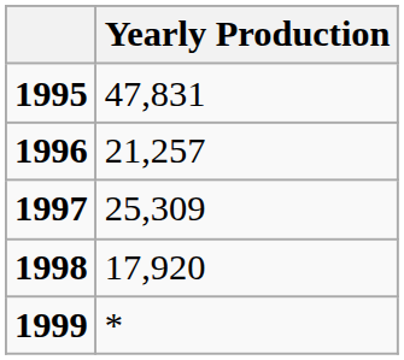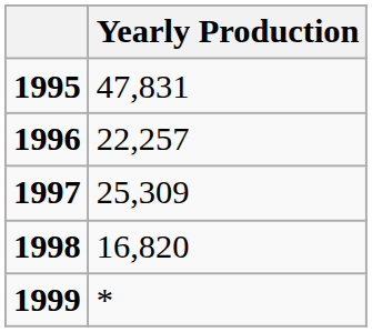 <table class="wikitable">
 <tr>
 <th></th>
 <th>Yearly Production</th>
 </tr>
 <tr>
 <td><strong>1995</strong></td>
 <td>47,831</td>
 </tr>
 <tr>
 <td><strong>1996</strong></td>
-<td>21,257</td>
+<td>22,257</td>
 </tr>
 <tr>
 <td><strong>1997</strong></td>
 <td>25,309</td>
 </tr>
 <tr>
 <td><strong>1998</strong></td>
-<td>17,920</td>
+<td>16,820</td>
 </tr>
 <tr>
 <td><strong>1999</strong></td>
 <td>*</td>
 </tr>
 </table>
